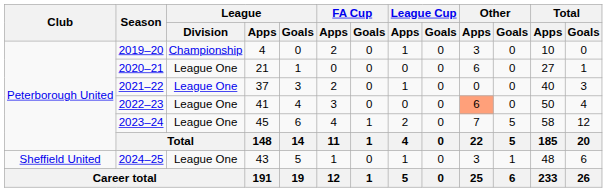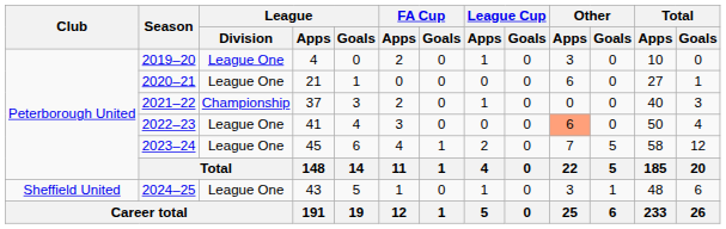 <table class="wikitable" style="text-align:center">
 <tr>
 <th rowspan="2">Club</th>
 <th rowspan="2">Season</th>
 <th colspan="3">League</th>
 <th colspan="2"><a href='#'>FA Cup</a></th>
 <th colspan="2"><a href='#'>League Cup</a></th>
 <th colspan="2">Other</th>
 <th colspan="2">Total</th>
 </tr>
 <tr>
 <th>Division</th>
 <th>Apps</th>
 <th>Goals</th>
 <th>Apps</th>
 <th>Goals</th>
 <th>Apps</th>
 <th>Goals</th>
 <th>Apps</th>
 <th>Goals</th>
 <th>Apps</th>
 <th>Goals</th>
 </tr>
 <tr>
 <td rowspan="6"><a href='#'>Peterborough United</a></td>
 <td><a href='#'>2019–20</a></td>
-<td><a href='#'>Championship</a></td>
+<td><a href='#'>League One</a></td>
 <td>4</td>
 <td>0</td>
 <td>2</td>
 <td>0</td>
 <td>1</td>
 <td>0</td>
 <td>3</td>
 <td>0</td>
 <td>10</td>
 <td>0</td>
 </tr>
 <tr>
 <td><a href='#'>2020–21</a></td>
 <td>League One</td>
 <td>21</td>
 <td>1</td>
 <td>0</td>
 <td>0</td>
 <td>0</td>
 <td>0</td>
 <td>6</td>
 <td>0</td>
 <td>27</td>
 <td>1</td>
 </tr>
 <tr>
 <td><a href='#'>2021–22</a></td>
-<td><a href='#'>League One</a></td>
+<td><a href='#'>Championship</a></td>
 <td>37</td>
 <td>3</td>
 <td>2</td>
 <td>0</td>
 <td>1</td>
 <td>0</td>
 <td>0</td>
 <td>0</td>
 <td>40</td>
 <td>3</td>
 </tr>
 <tr>
 <td><a href='#'>2022–23</a></td>
 <td>League One</td>
 <td>41</td>
 <td>4</td>
 <td>3</td>
 <td>0</td>
 <td>0</td>
 <td>0</td>
 <td style="background: lightsalmon;">6</td>
 <td>0</td>
 <td>50</td>
 <td>4</td>
 </tr>
 <tr>
 <td><a href='#'>2023–24</a></td>
 <td>League One</td>
 <td>45</td>
 <td>6</td>
 <td>4</td>
 <td>1</td>
 <td>2</td>
 <td>0</td>
 <td>7</td>
 <td>5</td>
 <td>58</td>
 <td>12</td>
 </tr>
 <tr>
 <th colspan="2">Total</th>
 <th>148</th>
 <th>14</th>
 <th>11</th>
 <th>1</th>
 <th>4</th>
 <th>0</th>
 <th>22</th>
 <th>5</th>
 <th>185</th>
 <th>20</th>
 </tr>
 <tr>
 <td><a href='#'>Sheffield United</a></td>
 <td><a href='#'>2024–25</a></td>
 <td>League One</td>
 <td>43</td>
 <td>5</td>
 <td>1</td>
 <td>0</td>
 <td>1</td>
 <td>0</td>
 <td>3</td>
 <td>1</td>
 <td>48</td>
 <td>6</td>
 </tr>
 <tr>
 <th colspan="3">Career total</th>
 <th>191</th>
 <th>19</th>
 <th>12</th>
 <th>1</th>
 <th>5</th>
 <th>0</th>
 <th>25</th>
 <th>6</th>
 <th>233</th>
 <th>26</th>
 </tr>
 </table>
